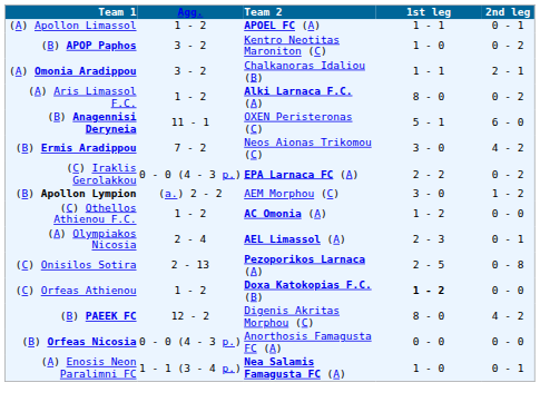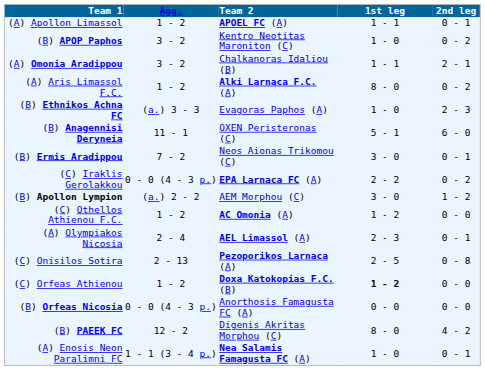 <table cellspacing="0" style="background: #EBF5FF; border: 1px #aaa solid; border-collapse: collapse; font-size: 95%;" width=70%>
 <tr bgcolor=#006699 style="color:white;">
 <th width=25% align="right">Team 1</th>
 <th width=20% align="center"><a href='#'>Agg.</a></th>
 <th width=25% align="left">Team 2</th>
 <th width=20% align="center">1st leg</th>
 <th width=20% align="center">2nd leg</th>
 </tr>
 <tr>
 <td align=right>(<a href='#'>A</a>) <a href='#'>Apollon Limassol</a></td>
 <td align=center>1 - 2</td>
 <td align=left><strong><a href='#'>APOEL FC</a></strong> (<a href='#'>A</a>)</td>
 <td align=center>1 - 1</td>
 <td align=center>0 - 1</td>
 </tr>
 <tr>
 <td align=right>(<a href='#'>B</a>) <strong><a href='#'>APOP Paphos</a></strong></td>
 <td align=center>3 - 2</td>
 <td align=left><a href='#'>Kentro Neotitas Maroniton</a> (<a href='#'>C</a>)</td>
 <td align=center>1 - 0</td>
 <td align=center>0 - 2</td>
 </tr>
 <tr>
 <td align=right>(<a href='#'>A</a>) <strong><a href='#'>Omonia Aradippou</a></strong></td>
 <td align=center>3 - 2</td>
 <td align=left><a href='#'>Chalkanoras Idaliou</a> (<a href='#'>B</a>)</td>
 <td align=center>1 - 1</td>
 <td align=center>2 - 1</td>
 </tr>
 <tr>
 <td align=right>(<a href='#'>A</a>) <a href='#'>Aris Limassol F.C.</a></td>
 <td align=center>1 - 2</td>
 <td align=left><strong><a href='#'>Alki Larnaca F.C.</a></strong> (<a href='#'>A</a>)</td>
 <td align=center>8 - 0</td>
 <td align=center>0 - 2</td>
 </tr>
 <tr>
+<td align=right>(<a href='#'>B</a>) <strong><a href='#'>Ethnikos Achna FC</a></strong></td>
+<td align=center>(<a href='#'>a.</a>) 3 - 3</td>
+<td align=left><a href='#'>Evagoras Paphos</a> (<a href='#'>A</a>)</td>
+<td align=center>1 - 0</td>
+<td align=center>2 - 3</td>
+</tr>
+<tr>
 <td align=right>(<a href='#'>B</a>) <strong><a href='#'>Anagennisi Deryneia</a></strong></td>
 <td align=center>11 - 1</td>
 <td align=left><a href='#'>OXEN Peristeronas</a> (<a href='#'>C</a>)</td>
 <td align=center>5 - 1</td>
 <td align=center>6 - 0</td>
 </tr>
 <tr>
 <td align=right>(<a href='#'>B</a>) <strong><a href='#'>Ermis Aradippou</a></strong></td>
 <td align=center>7 - 2</td>
 <td align=left><a href='#'>Neos Aionas Trikomou</a> (<a href='#'>C</a>)</td>
 <td align=center>3 - 0</td>
-<td align=center>4 - 2</td>
+<td align=center>0 - 1</td>
 </tr>
 <tr>
 <td align=right>(<a href='#'>C</a>) <a href='#'>Iraklis Gerolakkou</a></td>
 <td align=center>0 - 0 (4 - 3 <a href='#'>p.</a>)</td>
 <td align=left><strong><a href='#'>EPA Larnaca FC</a></strong> (<a href='#'>A</a>)</td>
 <td align=center>2 - 2</td>
 <td align=center>0 - 2</td>
 </tr>
 <tr>
 <td align=right>(<a href='#'>B</a>) <strong>Apollon Lympion</strong></td>
 <td align=center>(<a href='#'>a.</a>) 2 - 2</td>
 <td align=left><a href='#'>AEM Morphou</a> (<a href='#'>C</a>)</td>
 <td align=center>3 - 0</td>
 <td align=center>1 - 2</td>
 </tr>
 <tr>
 <td align=right>(<a href='#'>C</a>) <a href='#'>Othellos Athienou F.C.</a></td>
 <td align=center>1 - 2</td>
 <td align=left><strong><a href='#'>AC Omonia</a></strong> (<a href='#'>A</a>)</td>
 <td align=center>1 - 2</td>
 <td align=center>0 - 0</td>
 </tr>
 <tr>
 <td align=right>(<a href='#'>A</a>) <a href='#'>Olympiakos Nicosia</a></td>
 <td align=center>2 - 4</td>
 <td align=left><strong><a href='#'>AEL Limassol</a></strong> (<a href='#'>A</a>)</td>
 <td align=center>2 - 3</td>
 <td align=center>0 - 1</td>
 </tr>
 <tr>
 <td align=right>(<a href='#'>C</a>) <a href='#'>Onisilos Sotira</a></td>
 <td align=center>2 - 13</td>
 <td align=left><strong><a href='#'>Pezoporikos Larnaca</a></strong> (<a href='#'>A</a>)</td>
 <td align=center>2 - 5</td>
 <td align=center>0 - 8</td>
 </tr>
 <tr>
 <td align=right>(<a href='#'>C</a>) <a href='#'>Orfeas Athienou</a></td>
 <td align=center>1 - 2</td>
 <td align=left><strong><a href='#'>Doxa Katokopias F.C.</a></strong> (<a href='#'>B</a>)</td>
 <td align=center><strong>1 - 2</strong></td>
 <td align=center>0 - 0</td>
 </tr>
 <tr>
+<td align=right>(<a href='#'>B</a>) <strong><a href='#'>Orfeas Nicosia</a></strong></td>
+<td align=center>0 - 0 (4 - 3 <a href='#'>p.</a>)</td>
+<td align=left><a href='#'>Anorthosis Famagusta FC</a> (<a href='#'>A</a>)</td>
+<td align=center>0 - 0</td>
+<td align=center>0 - 0</td>
+</tr>
+<tr>
 <td align=right>(<a href='#'>B</a>) <strong><a href='#'>PAEEK FC</a></strong></td>
 <td align=center>12 - 2</td>
 <td align=left><a href='#'>Digenis Akritas Morphou</a> (<a href='#'>C</a>)</td>
 <td align=center>8 - 0</td>
 <td align=center>4 - 2</td>
-</tr>
-<tr>
-<td align=right>(<a href='#'>B</a>) <strong><a href='#'>Orfeas Nicosia</a></strong></td>
-<td align=center>0 - 0 (4 - 3 <a href='#'>p.</a>)</td>
-<td align=left><a href='#'>Anorthosis Famagusta FC</a> (<a href='#'>A</a>)</td>
-<td align=center>0 - 0</td>
-<td align=center>0 - 0</td>
 </tr>
 <tr>
 <td align=right>(<a href='#'>A</a>) <a href='#'>Enosis Neon Paralimni FC</a></td>
 <td align=center>1 - 1 (3 - 4 <a href='#'>p.</a>)</td>
 <td align=left><strong><a href='#'>Nea Salamis Famagusta FC</a></strong> (<a href='#'>A</a>)</td>
 <td align=center>1 - 0</td>
 <td align=center>0 - 1</td>
 </tr>
 <tr>
 </tr>
 </table>
